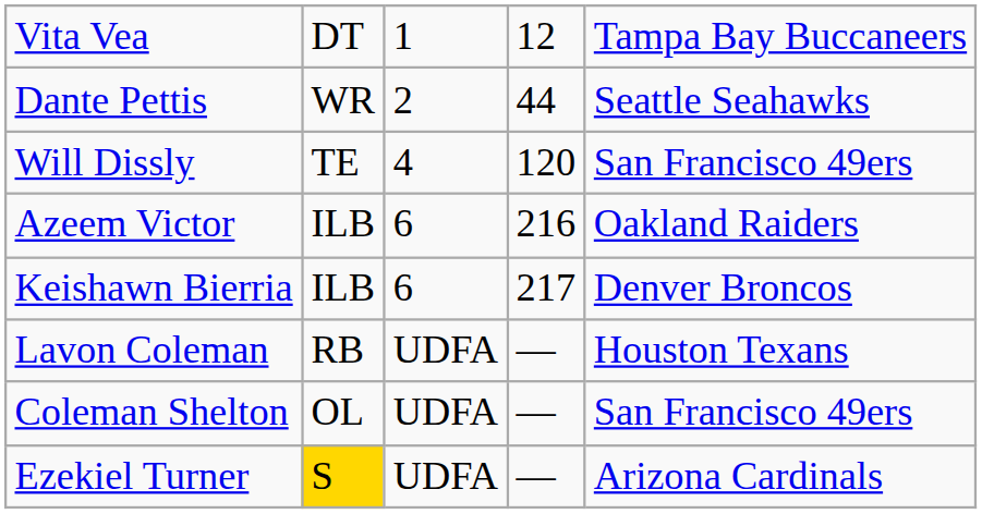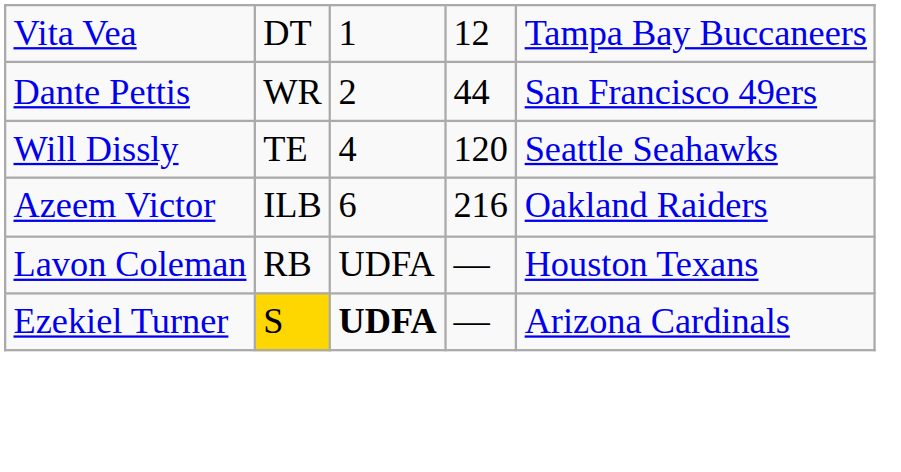 <table class="wikitable">
 <tr>
 <td><a href='#'>Vita Vea</a></td>
 <td>DT</td>
 <td>1</td>
 <td>12</td>
 <td><a href='#'>Tampa Bay Buccaneers</a></td>
 </tr>
 <tr>
 <td><a href='#'>Dante Pettis</a></td>
 <td>WR</td>
 <td>2</td>
 <td>44</td>
-<td><a href='#'>Seattle Seahawks</a></td>
+<td><a href='#'>San Francisco 49ers</a></td>
 </tr>
 <tr>
 <td><a href='#'>Will Dissly</a></td>
 <td>TE</td>
 <td>4</td>
 <td>120</td>
-<td><a href='#'>San Francisco 49ers</a></td>
+<td><a href='#'>Seattle Seahawks</a></td>
 </tr>
 <tr>
 <td><a href='#'>Azeem Victor</a></td>
 <td>ILB</td>
 <td>6</td>
 <td>216</td>
 <td><a href='#'>Oakland Raiders</a></td>
 </tr>
 <tr>
-<td><a href='#'>Keishawn Bierria</a></td>
-<td>ILB</td>
-<td>6</td>
-<td>217</td>
-<td><a href='#'>Denver Broncos</a></td>
-</tr>
-<tr>
 <td><a href='#'>Lavon Coleman</a></td>
 <td>RB</td>
 <td>UDFA</td>
 <td>—</td>
 <td><a href='#'>Houston Texans</a></td>
 </tr>
 <tr>
-<td><a href='#'>Coleman Shelton</a></td>
-<td>OL</td>
-<td>UDFA</td>
-<td>—</td>
-<td><a href='#'>San Francisco 49ers</a></td>
-</tr>
-<tr>
 <td><a href='#'>Ezekiel Turner</a></td>
 <td style="background: gold;">S</td>
-<td>UDFA</td>
+<td><strong>UDFA</strong></td>
 <td>—</td>
 <td><a href='#'>Arizona Cardinals</a></td>
 </tr>
 </table>
